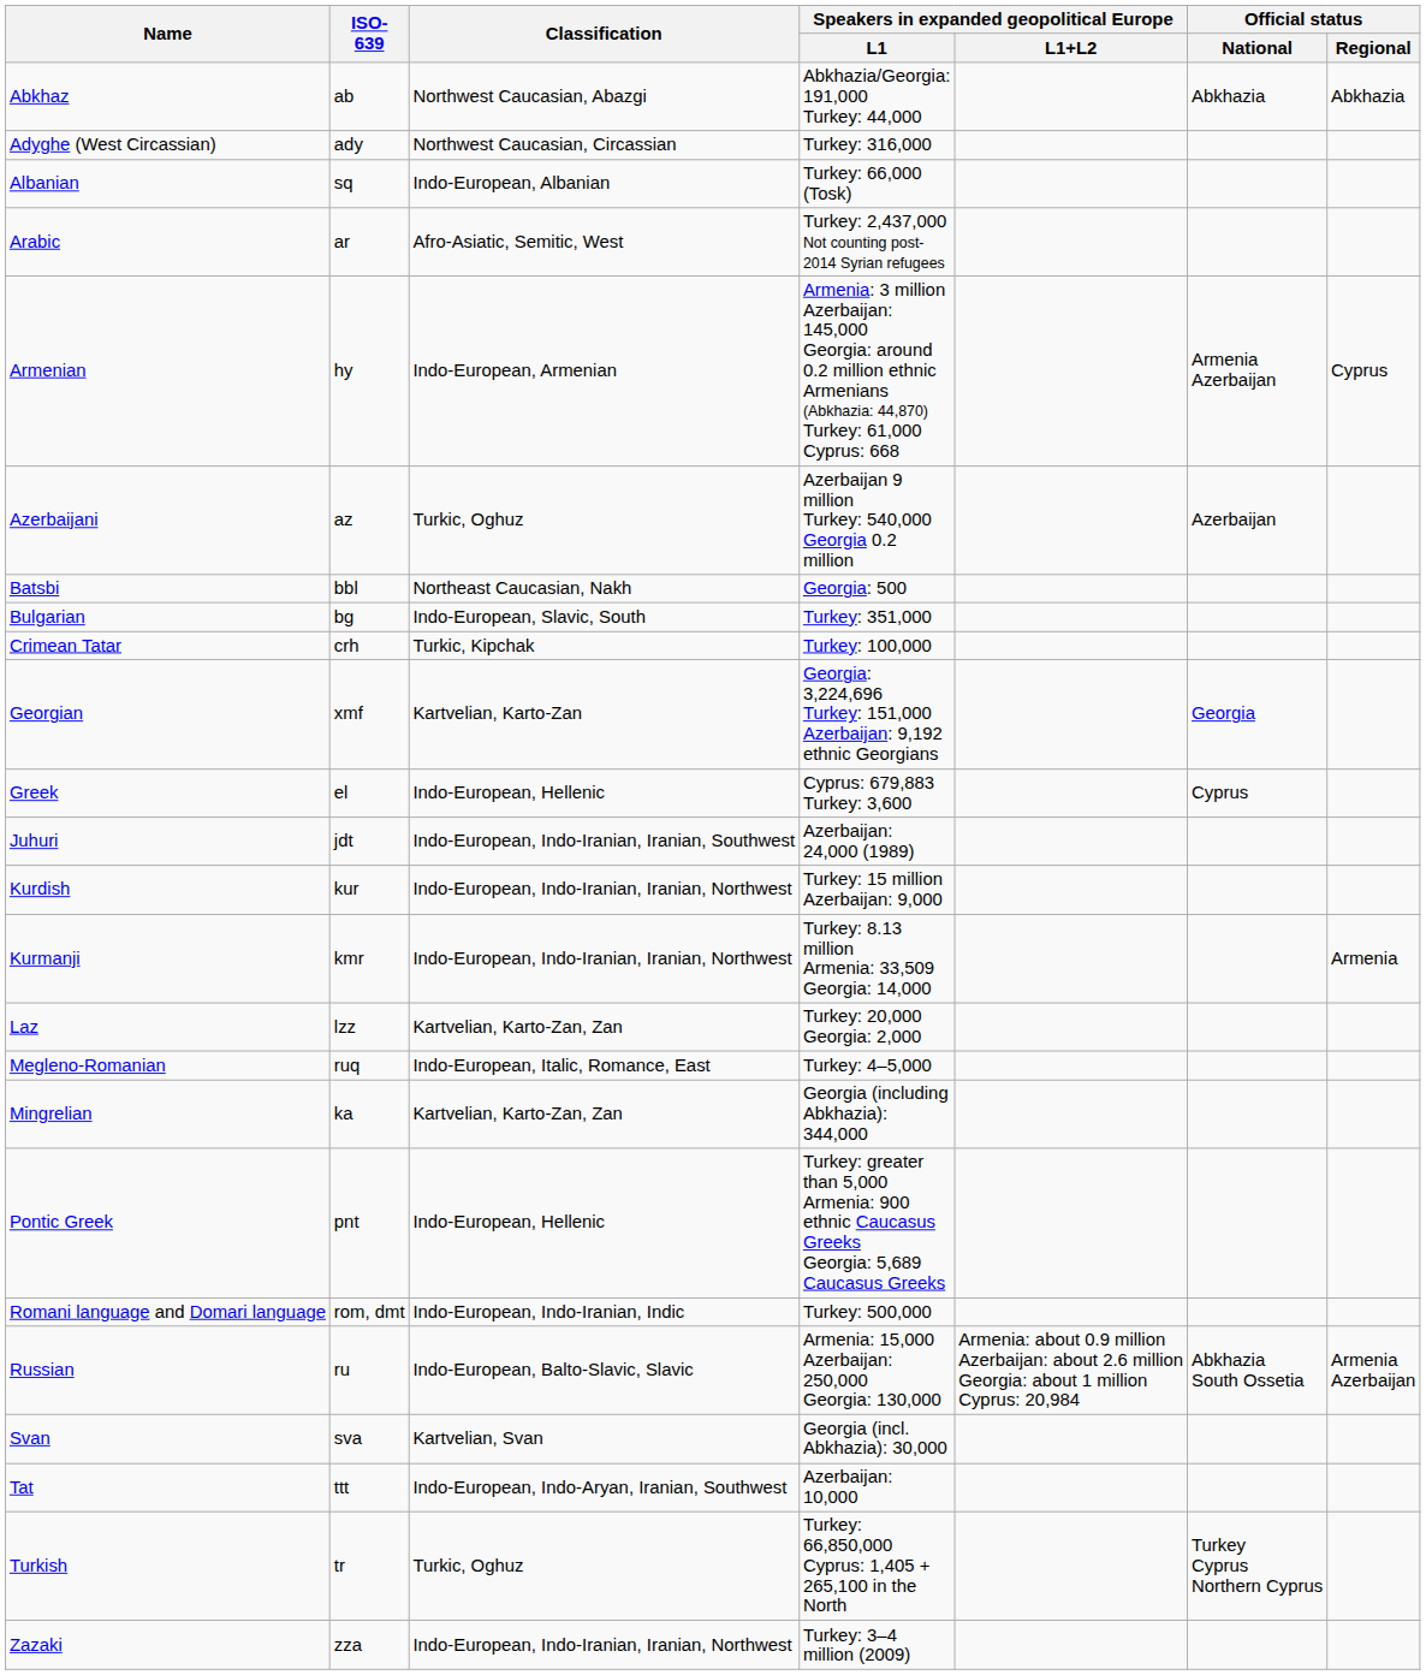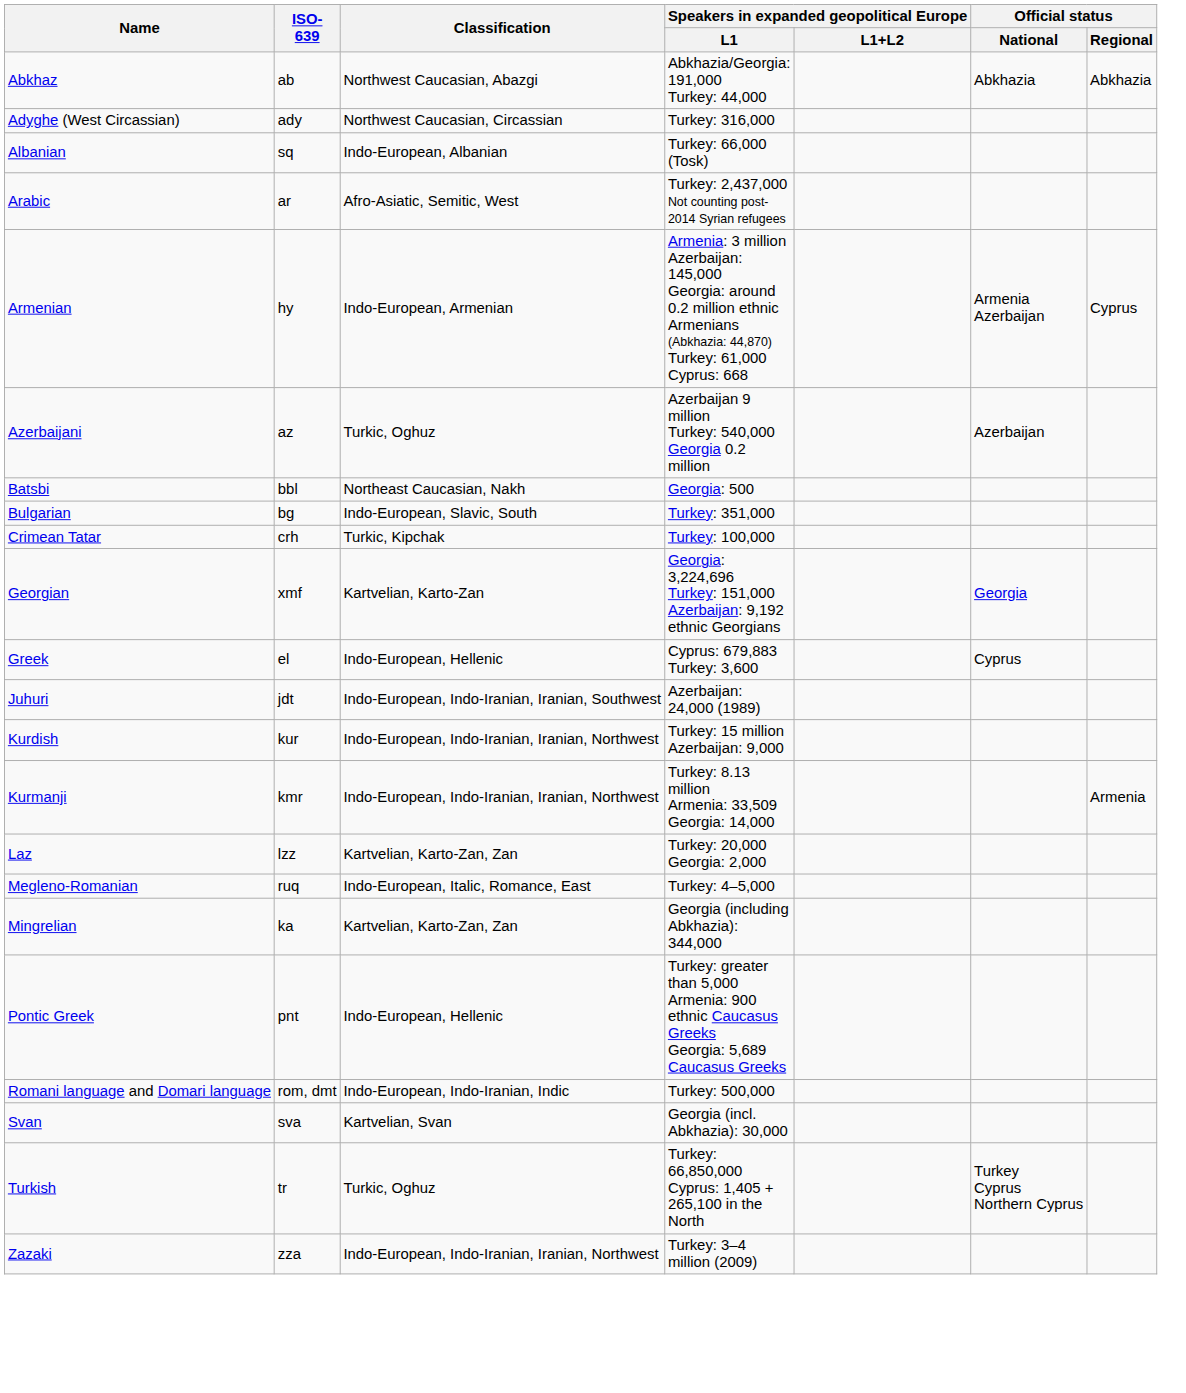 <table class="wikitable sortable">
 <tr>
 <th rowspan=2>Name</th>
 <th rowspan=2><a href='#'>ISO-<br>639</a></th>
 <th rowspan=2>Classification</th>
 <th colspan=2>Speakers in expanded geopolitical Europe</th>
 <th colspan=2>Official status</th>
 </tr>
 <tr>
 <th data-sort- type="number" style="width:90pt;">L1</th>
 <th data-sort-type="number">L1+L2</th>
 <th>National</th>
 <th>Regional</th>
 </tr>
 <tr>
 <td><a href='#'>Abkhaz</a></td>
 <td>ab</td>
 <td>Northwest Caucasian, Abazgi</td>
 <td>Abkhazia/Georgia: 191,000<br>Turkey: 44,000</td>
 <td></td>
 <td>Abkhazia</td>
 <td>Abkhazia</td>
 </tr>
 <tr>
 <td><a href='#'>Adyghe</a> (West Circassian)</td>
 <td>ady</td>
 <td>Northwest Caucasian, Circassian</td>
 <td>Turkey: 316,000</td>
 <td></td>
 <td></td>
 <td></td>
 </tr>
 <tr>
 <td><a href='#'>Albanian</a></td>
 <td>sq</td>
 <td>Indo-European, Albanian</td>
 <td>Turkey: 66,000 (Tosk)</td>
 <td></td>
 <td></td>
 <td></td>
 </tr>
 <tr>
 <td><a href='#'>Arabic</a></td>
 <td>ar</td>
 <td>Afro-Asiatic, Semitic, West</td>
 <td>Turkey: 2,437,000 <small>Not counting post-2014 Syrian refugees</small></td>
 <td></td>
 <td></td>
 <td></td>
 </tr>
 <tr>
 <td><a href='#'>Armenian</a></td>
 <td>hy</td>
 <td>Indo-European, Armenian</td>
 <td><a href='#'>Armenia</a>: 3 million<br>Azerbaijan: 145,000 <br>Georgia: around 0.2 million ethnic Armenians <small>(Abkhazia: 44,870)</small><br>Turkey: 61,000<br>Cyprus: 668</td>
 <td></td>
 <td>Armenia<br>Azerbaijan</td>
 <td>Cyprus</td>
 </tr>
 <tr>
 <td><a href='#'>Azerbaijani</a></td>
 <td>az</td>
 <td>Turkic, Oghuz</td>
 <td>Azerbaijan 9 million<br>Turkey: 540,000<br><a href='#'>Georgia</a> 0.2 million</td>
 <td></td>
 <td>Azerbaijan</td>
 <td></td>
 </tr>
 <tr>
 <td><a href='#'>Batsbi</a></td>
 <td>bbl</td>
 <td>Northeast Caucasian, Nakh</td>
 <td><a href='#'>Georgia</a>: 500</td>
 <td></td>
 <td></td>
 <td></td>
 </tr>
 <tr>
 <td><a href='#'>Bulgarian</a></td>
 <td>bg</td>
 <td>Indo-European, Slavic, South</td>
 <td><a href='#'>Turkey</a>: 351,000</td>
 <td></td>
 <td></td>
 <td></td>
 </tr>
 <tr>
 <td><a href='#'>Crimean Tatar</a></td>
 <td>crh</td>
 <td>Turkic, Kipchak</td>
 <td><a href='#'>Turkey</a>: 100,000</td>
 <td></td>
 <td></td>
 <td></td>
 </tr>
 <tr>
 <td><a href='#'>Georgian</a></td>
 <td>xmf</td>
 <td>Kartvelian, Karto-Zan</td>
 <td><a href='#'>Georgia</a>: 3,224,696 <br> <a href='#'>Turkey</a>: 151,000 <br> <a href='#'>Azerbaijan</a>: 9,192 ethnic Georgians</td>
 <td></td>
 <td><a href='#'>Georgia</a></td>
 <td></td>
 </tr>
 <tr>
 <td><a href='#'>Greek</a></td>
 <td>el</td>
 <td>Indo-European, Hellenic</td>
 <td>Cyprus: 679,883 <br> Turkey: 3,600</td>
 <td></td>
 <td>Cyprus</td>
 <td></td>
 </tr>
 <tr>
 <td><a href='#'>Juhuri</a></td>
 <td>jdt</td>
 <td>Indo-European, Indo-Iranian, Iranian, Southwest</td>
 <td>Azerbaijan: 24,000 (1989)</td>
 <td></td>
 <td></td>
 <td></td>
 </tr>
 <tr>
 <td><a href='#'>Kurdish</a></td>
 <td>kur</td>
 <td>Indo-European, Indo-Iranian, Iranian, Northwest</td>
 <td>Turkey: 15 million<br>Azerbaijan: 9,000 </td>
 <td></td>
 <td></td>
 <td></td>
 </tr>
 <tr>
 <td><a href='#'>Kurmanji</a></td>
 <td>kmr</td>
 <td>Indo-European, Indo-Iranian, Iranian, Northwest</td>
 <td>Turkey: 8.13 million <br>Armenia: 33,509<br>Georgia: 14,000  </td>
 <td></td>
 <td></td>
 <td>Armenia</td>
 </tr>
 <tr>
 <td><a href='#'>Laz</a></td>
 <td>lzz</td>
 <td>Kartvelian, Karto-Zan, Zan</td>
 <td>Turkey: 20,000 <br> Georgia: 2,000</td>
 <td></td>
 <td></td>
 <td></td>
 </tr>
 <tr>
 <td><a href='#'>Megleno-Romanian</a></td>
 <td>ruq</td>
 <td>Indo-European, Italic, Romance, East</td>
 <td>Turkey: 4–5,000</td>
 <td></td>
 <td></td>
 <td></td>
 </tr>
 <tr>
 <td><a href='#'>Mingrelian</a></td>
 <td>ka</td>
 <td>Kartvelian, Karto-Zan, Zan</td>
 <td>Georgia (including Abkhazia): 344,000</td>
 <td></td>
 <td></td>
 <td></td>
 </tr>
 <tr>
 <td><a href='#'>Pontic Greek</a></td>
 <td>pnt</td>
 <td>Indo-European, Hellenic</td>
 <td>Turkey: greater than 5,000<br>Armenia: 900 ethnic <a href='#'>Caucasus Greeks</a><br>Georgia: 5,689 <a href='#'>Caucasus Greeks</a></td>
 <td></td>
 <td></td>
 <td></td>
 </tr>
 <tr>
 <td><a href='#'>Romani language</a> and <a href='#'>Domari language</a></td>
 <td>rom, dmt</td>
 <td>Indo-European, Indo-Iranian, Indic</td>
 <td>Turkey: 500,000</td>
 <td></td>
 <td></td>
 <td></td>
 </tr>
 <tr>
-<td><a href='#'>Russian</a></td>
-<td>ru</td>
-<td>Indo-European, Balto-Slavic, Slavic</td>
-<td>Armenia: 15,000<br>Azerbaijan: 250,000<br>Georgia: 130,000</td>
-<td>Armenia: about 0.9 million <br> Azerbaijan: about 2.6 million<br> Georgia: about 1 million<br>Cyprus: 20,984</td>
-<td>Abkhazia<br>South Ossetia</td>
-<td>Armenia <br> Azerbaijan</td>
-</tr>
-<tr>
 <td><a href='#'>Svan</a></td>
 <td>sva</td>
 <td>Kartvelian, Svan</td>
 <td>Georgia (incl. Abkhazia): 30,000</td>
-<td></td>
-<td></td>
-<td></td>
-</tr>
-<tr>
-<td><a href='#'>Tat</a></td>
-<td>ttt</td>
-<td>Indo-European, Indo-Aryan, Iranian, Southwest</td>
-<td>Azerbaijan: 10,000</td>
 <td></td>
 <td></td>
 <td></td>
 </tr>
 <tr>
 <td><a href='#'>Turkish</a></td>
 <td>tr</td>
 <td>Turkic, Oghuz</td>
 <td>Turkey: 66,850,000 <br> Cyprus: 1,405 + 265,100 in the North</td>
 <td></td>
 <td>Turkey <br> Cyprus <br> Northern Cyprus</td>
 <td></td>
 </tr>
 <tr>
 <td><a href='#'>Zazaki</a></td>
 <td>zza</td>
 <td>Indo-European, Indo-Iranian, Iranian, Northwest</td>
 <td>Turkey: 3–4 million (2009)</td>
 <td></td>
 <td></td>
 <td></td>
 </tr>
 </table>
